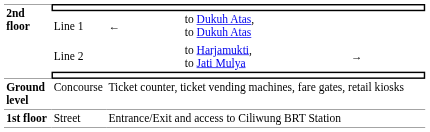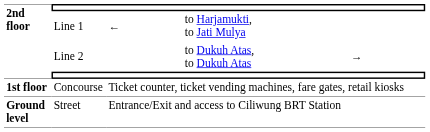 <table border="0" cellpadding="3" cellspacing="0">
 <tr>
 <td rowspan="4" valign="top" width="60" style="border-top:solid 1px gray;border-bottom:solid 1px gray;"><strong>2nd floor</strong></td>
 <td colspan="4" style="border-top:solid 2px black;border-right:solid 2px black;border-left:solid 2px black;border-bottom:solid 2px black;"><small></small></td>
 </tr>
 <tr>
 <td width="70">Line 1</td>
 <td width="100">← </td>
-<td valign="top"> to <a href='#'>Dukuh Atas</a>,<br> to <a href='#'>Dukuh Atas</a></td>
+<td valign="top" width="225"> to <a href='#'>Harjamukti</a>,<br> to <a href='#'>Jati Mulya</a></td>
 <td></td>
 </tr>
 <tr>
 <td>Line 2</td>
 <td></td>
-<td valign="top" width="225"> to <a href='#'>Harjamukti</a>,<br> to <a href='#'>Jati Mulya</a></td>
+<td valign="top"> to <a href='#'>Dukuh Atas</a>,<br> to <a href='#'>Dukuh Atas</a></td>
 <td width="100"> →</td>
 </tr>
 <tr>
 <td colspan="4" style="border:solid 2px black;"><small></small></td>
 </tr>
 <tr>
-<td valign="top" style="border-bottom:solid 1px gray;"><strong>Ground level</strong></td>
+<td valign="top" style="border-bottom:solid 1px gray;"><strong>1st floor</strong></td>
 <td valign="top" style="border-bottom:solid 1px gray;">Concourse</td>
 <td colspan="3" valign="top" style="border-bottom:solid 1px gray;">Ticket counter, ticket vending machines, fare gates, retail kiosks</td>
 </tr>
 <tr>
-<td valign="top" style="border-bottom:solid 1px gray;"><strong>1st floor</strong></td>
+<td valign="top" style="border-bottom:solid 1px gray;"><strong>Ground level</strong></td>
 <td valign="top" style="border-bottom:solid 1px gray;">Street</td>
 <td colspan="3" valign="top" style="border-bottom:solid 1px gray;">Entrance/Exit and access to Ciliwung BRT Station</td>
 </tr>
 </table>
